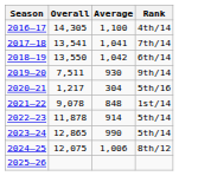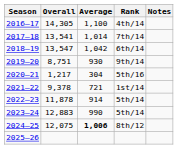 <table class="wikitable sortable" style="text-align: center;">
 <tr>
 <th>Season</th>
 <th>Overall</th>
 <th>Average</th>
 <th>Rank</th>
+<th class="unsortable">Notes</th>
 </tr>
 <tr>
 <td><a href='#'>2016–17</a></td>
 <td>14,305</td>
 <td>1,100</td>
 <td>4th/14</td>
+<td></td>
 </tr>
 <tr>
 <td><a href='#'>2017–18</a></td>
 <td>13,541</td>
-<td>1,041</td>
+<td>1,014</td>
 <td>7th/14</td>
+<td></td>
 </tr>
 <tr>
 <td><a href='#'>2018–19</a></td>
-<td>13,550</td>
+<td>13,547</td>
 <td>1,042</td>
 <td>6th/14</td>
+<td></td>
 </tr>
 <tr>
 <td><a href='#'>2019–20</a></td>
-<td>7,511</td>
+<td>8,751</td>
 <td>930</td>
 <td>9th/14</td>
+<td></td>
 </tr>
 <tr>
 <td><a href='#'>2020–21</a></td>
 <td>1,217</td>
 <td>304</td>
 <td>5th/16</td>
+<td></td>
 </tr>
 <tr>
 <td><a href='#'>2021–22</a></td>
-<td>9,078</td>
-<td>848</td>
+<td>9,378</td>
+<td>721</td>
 <td>1st/14</td>
+<td></td>
 </tr>
 <tr>
 <td><a href='#'>2022–23</a></td>
 <td>11,878</td>
 <td>914</td>
 <td>5th/14</td>
+<td></td>
 </tr>
 <tr>
 <td><a href='#'>2023–24</a></td>
-<td>12,865</td>
+<td>12,883</td>
 <td>990</td>
 <td>5th/14</td>
+<td></td>
 </tr>
 <tr>
 <td><a href='#'>2024–25</a></td>
 <td>12,075</td>
-<td>1,006</td>
+<td><strong>1,006</strong></td>
 <td>8th/12</td>
+<td></td>
 </tr>
 <tr>
 <td><a href='#'>2025–26</a></td>
 <td></td>
 <td></td>
 <td></td>
+<td></td>
 </tr>
 </table>
